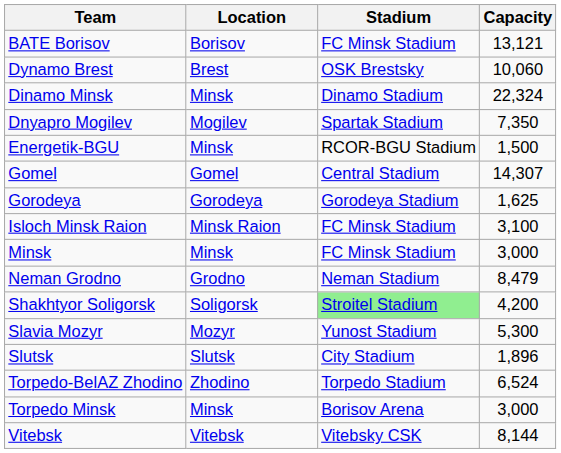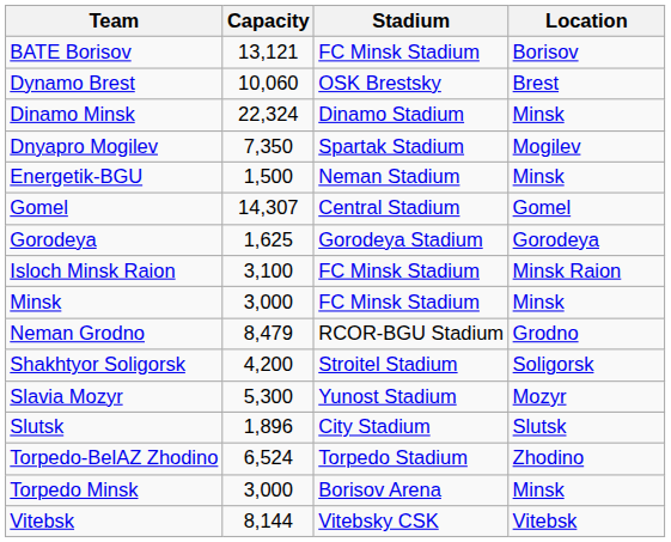 <table class="wikitable sortable">
 <tr>
 <th>Team</th>
+<th>Capacity</th>
+<th>Stadium</th>
 <th>Location</th>
-<th>Stadium</th>
-<th>Capacity</th>
 </tr>
 <tr>
 <td><a href='#'>BATE Borisov</a></td>
+<td align="center">13,121</td>
+<td><a href='#'>FC Minsk Stadium</a></td>
 <td width=120><a href='#'>Borisov</a></td>
-<td><a href='#'>FC Minsk Stadium</a></td>
-<td align="center">13,121</td>
 </tr>
 <tr>
 <td><a href='#'>Dynamo Brest</a></td>
+<td align="center">10,060</td>
+<td><a href='#'>OSK Brestsky</a></td>
 <td><a href='#'>Brest</a></td>
-<td><a href='#'>OSK Brestsky</a></td>
-<td align="center">10,060</td>
 </tr>
 <tr>
 <td><a href='#'>Dinamo Minsk</a></td>
+<td align="center">22,324</td>
+<td><a href='#'>Dinamo Stadium</a></td>
 <td><a href='#'>Minsk</a></td>
-<td><a href='#'>Dinamo Stadium</a></td>
-<td align="center">22,324</td>
 </tr>
 <tr>
 <td><a href='#'>Dnyapro Mogilev</a></td>
+<td align="center">7,350</td>
+<td><a href='#'>Spartak Stadium</a></td>
 <td><a href='#'>Mogilev</a></td>
-<td><a href='#'>Spartak Stadium</a></td>
-<td align="center">7,350</td>
 </tr>
 <tr>
 <td><a href='#'>Energetik-BGU</a></td>
+<td align="center">1,500</td>
+<td><a href='#'>Neman Stadium</a></td>
 <td><a href='#'>Minsk</a></td>
-<td>RCOR-BGU Stadium</td>
-<td align="center">1,500</td>
 </tr>
 <tr>
 <td><a href='#'>Gomel</a></td>
+<td align="center">14,307</td>
+<td><a href='#'>Central Stadium</a></td>
 <td><a href='#'>Gomel</a></td>
-<td><a href='#'>Central Stadium</a></td>
-<td align="center">14,307</td>
 </tr>
 <tr>
 <td><a href='#'>Gorodeya</a></td>
+<td align="center">1,625</td>
+<td><a href='#'>Gorodeya Stadium</a></td>
 <td><a href='#'>Gorodeya</a></td>
-<td><a href='#'>Gorodeya Stadium</a></td>
-<td align="center">1,625</td>
 </tr>
 <tr>
 <td><a href='#'>Isloch Minsk Raion</a></td>
+<td align="center">3,100</td>
+<td><a href='#'>FC Minsk Stadium</a></td>
 <td><a href='#'>Minsk Raion</a></td>
-<td><a href='#'>FC Minsk Stadium</a></td>
-<td align="center">3,100</td>
 </tr>
 <tr>
 <td><a href='#'>Minsk</a></td>
+<td align="center">3,000</td>
+<td><a href='#'>FC Minsk Stadium</a></td>
 <td><a href='#'>Minsk</a></td>
-<td><a href='#'>FC Minsk Stadium</a></td>
-<td align="center">3,000</td>
 </tr>
 <tr>
 <td><a href='#'>Neman Grodno</a></td>
+<td align="center">8,479</td>
+<td>RCOR-BGU Stadium</td>
 <td><a href='#'>Grodno</a></td>
-<td><a href='#'>Neman Stadium</a></td>
-<td align="center">8,479</td>
 </tr>
 <tr>
 <td><a href='#'>Shakhtyor Soligorsk</a></td>
+<td align="center">4,200</td>
+<td><a href='#'>Stroitel Stadium</a></td>
 <td><a href='#'>Soligorsk</a></td>
-<td style="background: lightgreen;"><a href='#'>Stroitel Stadium</a></td>
-<td align="center">4,200</td>
 </tr>
 <tr>
 <td><a href='#'>Slavia Mozyr</a></td>
+<td align="center">5,300</td>
+<td><a href='#'>Yunost Stadium</a></td>
 <td><a href='#'>Mozyr</a></td>
-<td><a href='#'>Yunost Stadium</a></td>
-<td align="center">5,300</td>
 </tr>
 <tr>
 <td><a href='#'>Slutsk</a></td>
+<td align="center">1,896</td>
+<td><a href='#'>City Stadium</a></td>
 <td><a href='#'>Slutsk</a></td>
-<td><a href='#'>City Stadium</a></td>
-<td align="center">1,896</td>
 </tr>
 <tr>
 <td><a href='#'>Torpedo-BelAZ Zhodino</a></td>
+<td align="center">6,524</td>
+<td><a href='#'>Torpedo Stadium</a></td>
 <td><a href='#'>Zhodino</a></td>
-<td><a href='#'>Torpedo Stadium</a></td>
-<td align="center">6,524</td>
 </tr>
 <tr>
 <td><a href='#'>Torpedo Minsk</a></td>
+<td align="center">3,000</td>
+<td><a href='#'>Borisov Arena</a></td>
 <td><a href='#'>Minsk</a></td>
-<td><a href='#'>Borisov Arena</a></td>
-<td align="center">3,000</td>
 </tr>
 <tr>
 <td><a href='#'>Vitebsk</a></td>
+<td align="center">8,144</td>
+<td><a href='#'>Vitebsky CSK</a></td>
 <td><a href='#'>Vitebsk</a></td>
-<td><a href='#'>Vitebsky CSK</a></td>
-<td align="center">8,144</td>
 </tr>
 </table>
